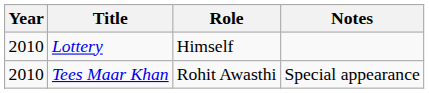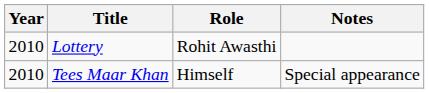 <table class="wikitable">
 <tr>
 <th>Year</th>
 <th>Title</th>
 <th>Role</th>
 <th>Notes</th>
 </tr>
 <tr>
 <td>2010</td>
 <td><em><a href='#'>Lottery</a></em></td>
-<td>Himself</td>
+<td>Rohit Awasthi</td>
 <td></td>
 </tr>
 <tr>
 <td>2010</td>
 <td><em><a href='#'>Tees Maar Khan</a></em></td>
-<td>Rohit Awasthi</td>
+<td>Himself</td>
 <td>Special appearance</td>
 </tr>
 </table>
